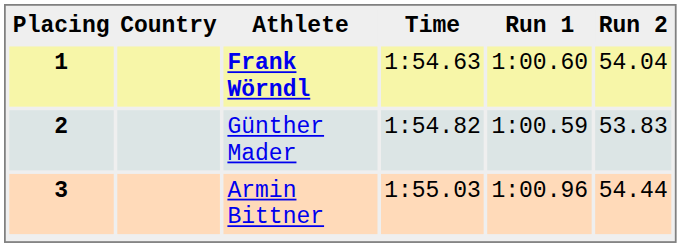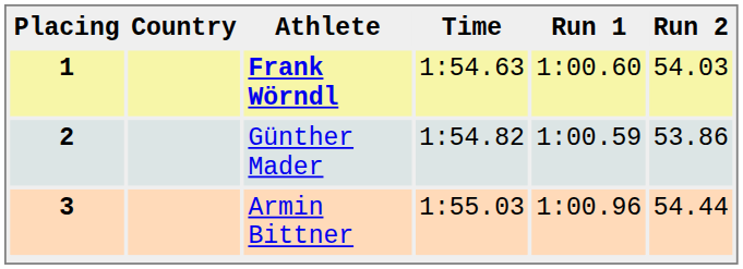 <table style="border-style:solid;border-width:1px;border-color:#808080;background-color:#EFEFEF" cellspacing="2" cellpadding="2" width="380px">
 <tr bgcolor="#EFEFEF">
 <th>Placing</th>
 <th>Country</th>
 <th>Athlete</th>
 <th>Time</th>
 <th>Run 1</th>
 <th>Run 2</th>
 </tr>
 <tr align="center" valign="top" bgcolor="#F7F6A8">
 <th>1</th>
 <td align="left"></td>
 <td align="left"><strong><a href='#'>Frank Wörndl</a></strong></td>
 <td align="left">1:54.63</td>
 <td>1:00.60</td>
-<td>54.04</td>
+<td>54.03</td>
 </tr>
 <tr align="center" valign="top" bgcolor="#DCE5E5">
 <th>2</th>
 <td align="left"></td>
 <td align="left"><a href='#'>Günther Mader</a></td>
 <td align="left">1:54.82</td>
 <td>1:00.59</td>
-<td>53.83</td>
+<td>53.86</td>
 </tr>
 <tr align="center" valign="top" bgcolor="#FFDAB9">
 <th>3</th>
 <td align="left"></td>
 <td align="left"><a href='#'>Armin Bittner</a></td>
 <td align="left">1:55.03</td>
 <td>1:00.96</td>
 <td>54.44</td>
 </tr>
 <tr align="center" valign="top" bgcolor="#FFFFFF">
 </tr>
 </table>
